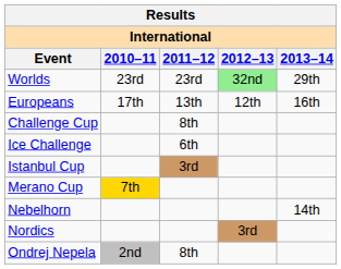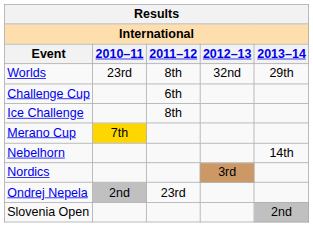 <table class="wikitable" style="text-align:center">
 <tr>
 <th colspan=5 align=center><strong>Results</strong></th>
 </tr>
 <tr>
 <th style="background-color: #ffdead; " colspan=5 align=center><strong>International</strong></th>
 </tr>
 <tr>
 <th>Event</th>
 <th><a href='#'>2010–11</a></th>
 <th><a href='#'>2011–12</a></th>
 <th><a href='#'>2012–13</a></th>
 <th><a href='#'>2013–14</a></th>
 </tr>
 <tr>
 <td align=left><a href='#'>Worlds</a></td>
 <td>23rd</td>
-<td>23rd</td>
-<td style="background: lightgreen;">32nd</td>
+<td>8th</td>
+<td>32nd</td>
 <td>29th</td>
-</tr>
-<tr>
-<td align=left><a href='#'>Europeans</a></td>
-<td>17th</td>
-<td>13th</td>
-<td>12th</td>
-<td>16th</td>
 </tr>
 <tr>
 <td align=left><a href='#'>Challenge Cup</a></td>
 <td></td>
-<td>8th</td>
+<td>6th</td>
 <td></td>
 <td></td>
 </tr>
 <tr>
 <td align=left><a href='#'>Ice Challenge</a></td>
 <td></td>
-<td>6th</td>
-<td></td>
-<td></td>
-</tr>
-<tr>
-<td align=left><a href='#'>Istanbul Cup</a></td>
-<td></td>
-<td bgcolor=cc9966>3rd</td>
+<td>8th</td>
 <td></td>
 <td></td>
 </tr>
 <tr>
 <td align=left><a href='#'>Merano Cup</a></td>
 <td style="background: gold;">7th</td>
 <td></td>
 <td></td>
 <td></td>
 </tr>
 <tr>
 <td align=left><a href='#'>Nebelhorn</a></td>
 <td></td>
 <td></td>
 <td></td>
 <td>14th</td>
 </tr>
 <tr>
 <td align=left><a href='#'>Nordics</a></td>
 <td></td>
 <td></td>
 <td bgcolor=cc9966>3rd</td>
 <td></td>
 </tr>
 <tr>
 <td align=left><a href='#'>Ondrej Nepela</a></td>
 <td bgcolor=silver>2nd</td>
-<td>8th</td>
+<td>23rd</td>
 <td></td>
 <td></td>
 </tr>
+<tr>
+<td align=left>Slovenia Open</td>
+<td></td>
+<td></td>
+<td></td>
+<td bgcolor=silver>2nd</td>
+</tr>
 </table>
